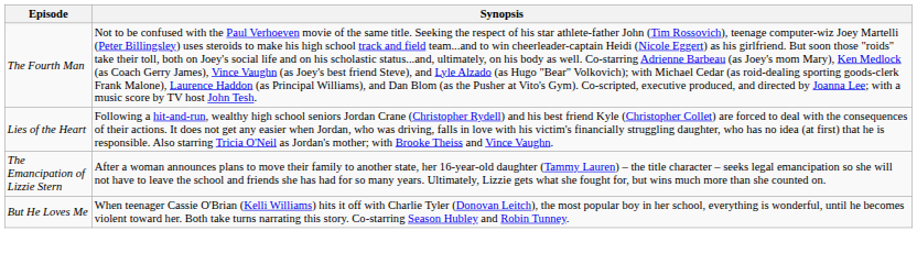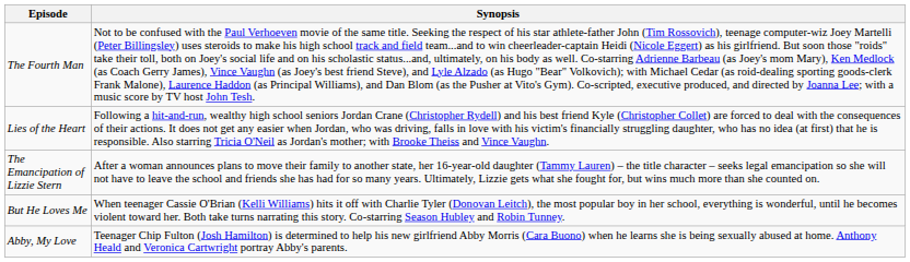 <table class="wikitable sortable">
 <tr>
 <th>Episode</th>
 <th>Synopsis</th>
 </tr>
 <tr>
 <td><em>The Fourth Man</em></td>
 <td>Not to be confused with the <a href='#'>Paul Verhoeven</a> movie of the same title. Seeking the respect of his star athlete-father John (<a href='#'>Tim Rossovich</a>), teenage computer-wiz Joey Martelli (<a href='#'>Peter Billingsley</a>) uses steroids to make his high school <a href='#'>track and field</a> team...and to win cheerleader-captain Heidi (<a href='#'>Nicole Eggert</a>) as his girlfriend. But soon those "roids" take their toll, both on Joey's social life and on his scholastic status...and, ultimately, on his body as well. Co-starring <a href='#'>Adrienne Barbeau</a> (as Joey's mom Mary), <a href='#'>Ken Medlock</a> (as Coach Gerry James), <a href='#'>Vince Vaughn</a> (as Joey's best friend Steve), and <a href='#'>Lyle Alzado</a> (as Hugo "Bear" Volkovich); with Michael Cedar (as roid-dealing sporting goods-clerk Frank Malone), <a href='#'>Laurence Haddon</a> (as Principal Williams), and Dan Blom (as the Pusher at Vito's Gym). Co-scripted, executive produced, and directed by <a href='#'>Joanna Lee</a>; with a music score by TV host <a href='#'>John Tesh</a>.</td>
 </tr>
 <tr>
 <td><em>Lies of the Heart</em></td>
 <td>Following a <a href='#'>hit-and-run</a>, wealthy high school seniors Jordan Crane (<a href='#'>Christopher Rydell</a>) and his best friend Kyle (<a href='#'>Christopher Collet</a>) are forced to deal with the consequences of their actions. It does not get any easier when Jordan, who was driving, falls in love with his victim's financially struggling daughter, who has no idea (at first) that he is responsible. Also starring <a href='#'>Tricia O'Neil</a> as Jordan's mother; with <a href='#'>Brooke Theiss</a> and <a href='#'>Vince Vaughn</a>.</td>
 </tr>
 <tr>
 <td><em>The Emancipation of Lizzie Stern</em></td>
 <td>After a woman announces plans to move their family to another state, her 16-year-old daughter (<a href='#'>Tammy Lauren</a>) – the title character – seeks legal emancipation so she will not have to leave the school and friends she has had for so many years. Ultimately, Lizzie gets what she fought for, but wins much more than she counted on.</td>
 </tr>
 <tr>
 <td><em>But He Loves Me</em></td>
 <td>When teenager Cassie O'Brian (<a href='#'>Kelli Williams</a>) hits it off with Charlie Tyler (<a href='#'>Donovan Leitch</a>), the most popular boy in her school, everything is wonderful, until he becomes violent toward her. Both take turns narrating this story. Co-starring <a href='#'>Season Hubley</a> and <a href='#'>Robin Tunney</a>.</td>
 </tr>
+<tr>
+<td><em>Abby, My Love</em></td>
+<td>Teenager Chip Fulton (<a href='#'>Josh Hamilton</a>) is determined to help his new girlfriend Abby Morris (<a href='#'>Cara Buono</a>) when he learns she is being sexually abused at home. <a href='#'>Anthony Heald</a> and <a href='#'>Veronica Cartwright</a> portray Abby's parents.</td>
+</tr>
 </table>
